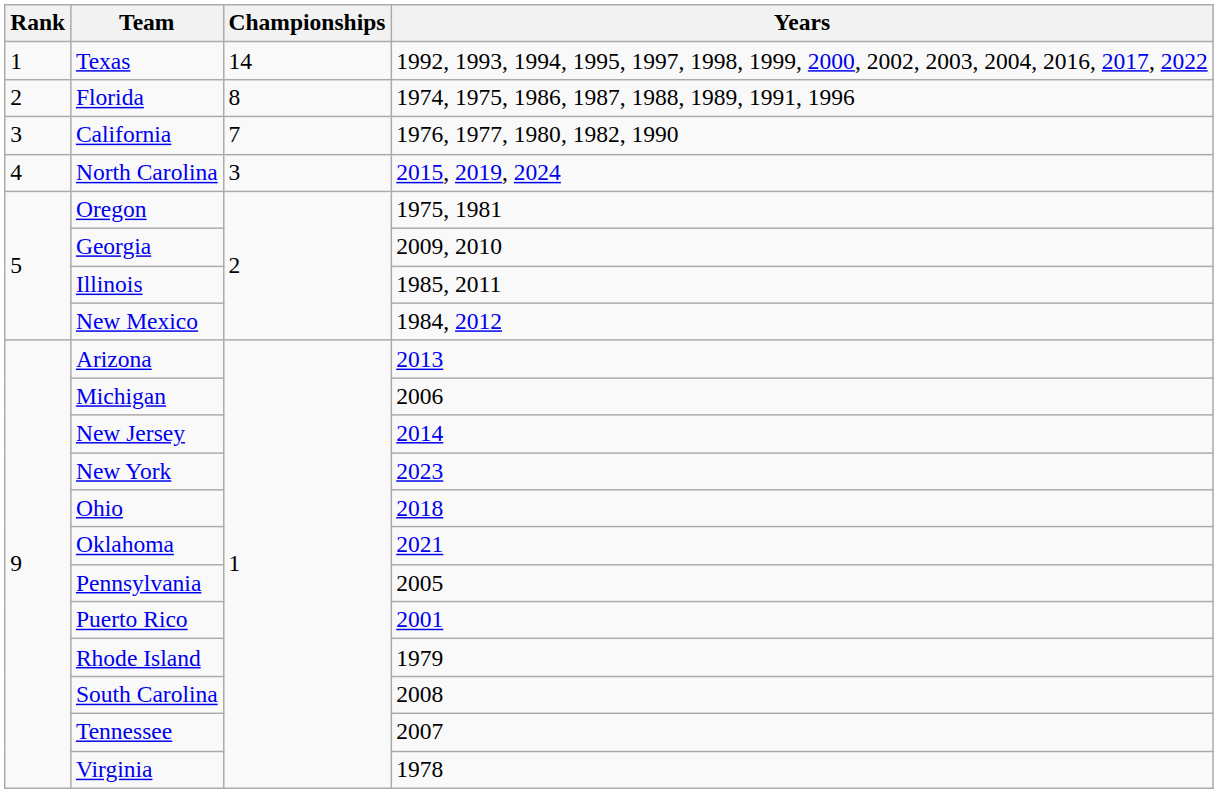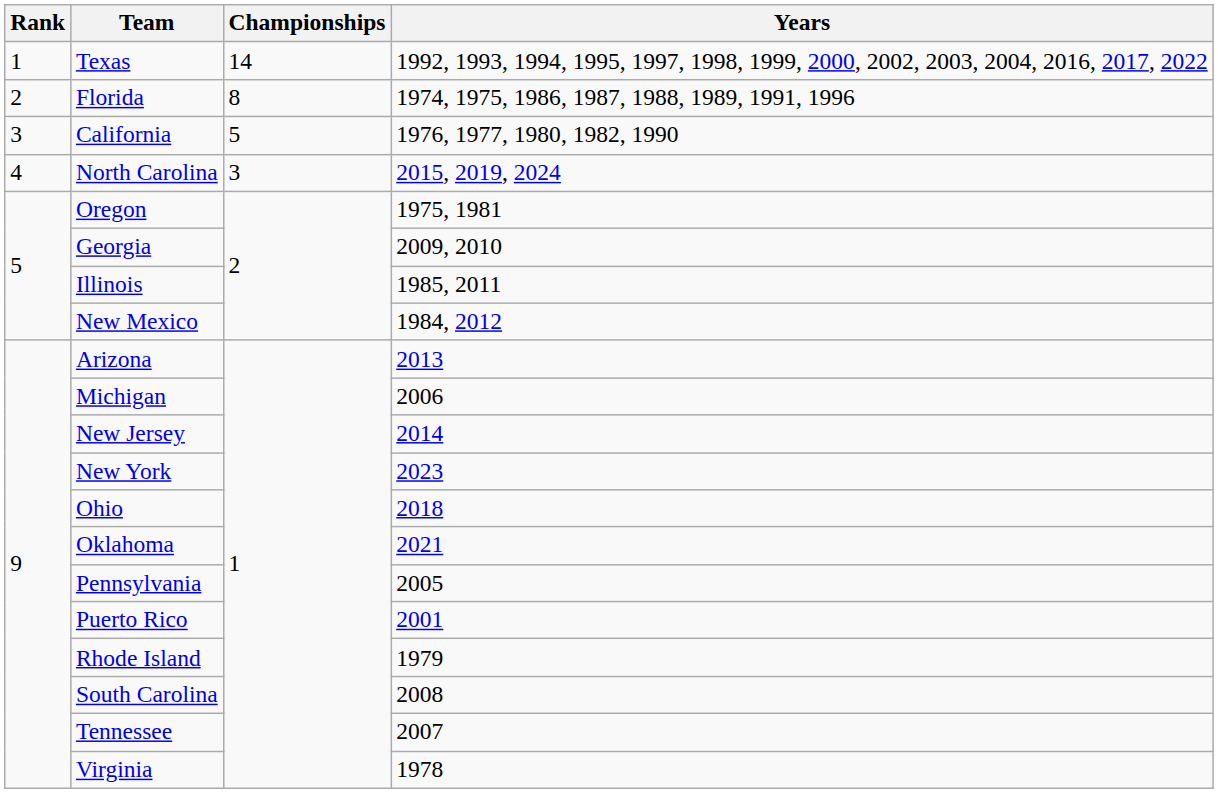 <table class="wikitable sortable">
 <tr>
 <th>Rank</th>
 <th>Team</th>
 <th>Championships</th>
 <th>Years</th>
 </tr>
 <tr>
 <td>1</td>
 <td> <a href='#'>Texas</a></td>
 <td>14</td>
 <td>1992, 1993, 1994, 1995, 1997, 1998, 1999, <a href='#'>2000</a>, 2002, 2003, 2004, 2016, <a href='#'>2017</a>, <a href='#'>2022</a></td>
 </tr>
 <tr>
 <td>2</td>
 <td> <a href='#'>Florida</a></td>
 <td>8</td>
 <td>1974, 1975, 1986, 1987, 1988, 1989, 1991, 1996</td>
 </tr>
 <tr>
 <td>3</td>
 <td> <a href='#'>California</a></td>
-<td>7</td>
+<td>5</td>
 <td>1976, 1977, 1980, 1982, 1990</td>
 </tr>
 <tr>
 <td>4</td>
 <td> <a href='#'>North Carolina</a></td>
 <td>3</td>
 <td><a href='#'>2015</a>, <a href='#'>2019</a>, <a href='#'>2024</a></td>
 </tr>
 <tr>
 <td rowspan=4>5</td>
 <td> <a href='#'>Oregon</a></td>
 <td rowspan=4>2</td>
 <td>1975, 1981</td>
 </tr>
 <tr>
 <td>  <a href='#'>Georgia</a></td>
 <td>2009, 2010</td>
 </tr>
 <tr>
 <td> <a href='#'>Illinois</a></td>
 <td>1985, 2011</td>
 </tr>
 <tr>
 <td> <a href='#'>New Mexico</a></td>
 <td>1984, <a href='#'>2012</a></td>
 </tr>
 <tr>
 <td rowspan=12>9</td>
 <td> <a href='#'>Arizona</a></td>
 <td rowspan=12>1</td>
 <td><a href='#'>2013</a></td>
 </tr>
 <tr>
 <td> <a href='#'>Michigan</a></td>
 <td 2006 Little League Softball World Series>2006</td>
 </tr>
 <tr>
 <td> <a href='#'>New Jersey</a></td>
 <td><a href='#'>2014</a></td>
 </tr>
 <tr>
 <td> <a href='#'>New York</a></td>
 <td><a href='#'>2023</a></td>
 </tr>
 <tr>
 <td> <a href='#'>Ohio</a></td>
 <td><a href='#'>2018</a></td>
 </tr>
 <tr>
 <td> <a href='#'>Oklahoma</a></td>
 <td><a href='#'>2021</a></td>
 </tr>
 <tr>
 <td> <a href='#'>Pennsylvania</a></td>
 <td 2005 Little League Softball World Series>2005</td>
 </tr>
 <tr>
 <td> <a href='#'>Puerto Rico</a></td>
 <td><a href='#'>2001</a></td>
 </tr>
 <tr>
 <td> <a href='#'>Rhode Island</a></td>
 <td>1979</td>
 </tr>
 <tr>
 <td> <a href='#'>South Carolina</a></td>
 <td 2008 Little League Softball World Series>2008</td>
 </tr>
 <tr>
 <td> <a href='#'>Tennessee</a></td>
 <td 2007 Little League Softball World Series>2007</td>
 </tr>
 <tr>
 <td> <a href='#'>Virginia</a></td>
 <td>1978</td>
 </tr>
 </table>
